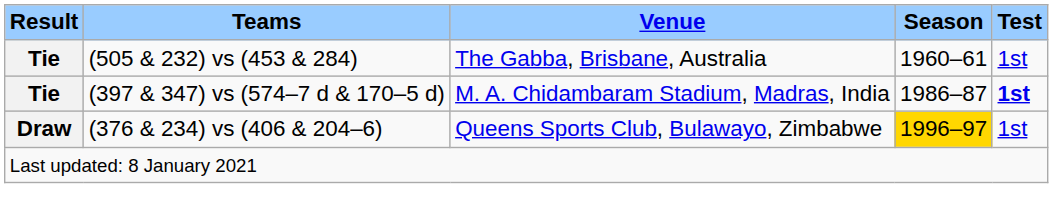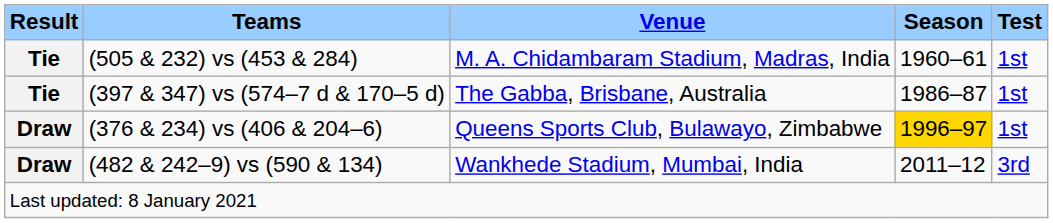 <table class="wikitable">
 <tr>
 <th style="background:#9cf;">Result</th>
 <th style="background:#9cf;">Teams</th>
 <th style="background:#9cf;"><a href='#'>Venue</a></th>
 <th style="background:#9cf;">Season</th>
 <th style="background:#9cf;">Test</th>
 </tr>
 <tr>
 <th>Tie</th>
 <td> (505 & 232) vs  (453 & 284)</td>
-<td><a href='#'>The Gabba</a>, <a href='#'>Brisbane</a>, Australia</td>
+<td><a href='#'>M. A. Chidambaram Stadium</a>, <a href='#'>Madras</a>, India</td>
 <td>1960–61</td>
 <td><a href='#'>1st</a></td>
 </tr>
 <tr>
 <th>Tie</th>
 <td> (397 & 347) vs  (574–7 d & 170–5 d)</td>
-<td><a href='#'>M. A. Chidambaram Stadium</a>, <a href='#'>Madras</a>, India</td>
+<td><a href='#'>The Gabba</a>, <a href='#'>Brisbane</a>, Australia</td>
 <td>1986–87</td>
-<td><strong><a href='#'>1st</a></strong></td>
+<td><a href='#'>1st</a></td>
 </tr>
 <tr>
 <th>Draw</th>
 <td> (376 & 234) vs  (406 & 204–6)</td>
 <td><a href='#'>Queens Sports Club</a>, <a href='#'>Bulawayo</a>, Zimbabwe</td>
 <td style="background: gold;">1996–97</td>
 <td><a href='#'>1st</a></td>
 </tr>
 <tr>
+<th>Draw</th>
+<td> (482 & 242–9) vs  (590 & 134)</td>
+<td><a href='#'>Wankhede Stadium</a>, <a href='#'>Mumbai</a>, India</td>
+<td>2011–12</td>
+<td><a href='#'>3rd</a></td>
+</tr>
+<tr>
 <td colspan=5><small>Last updated: 8 January 2021</small></td>
 </tr>
 </table>
